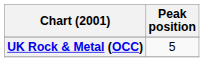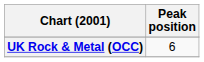 <table class="wikitable sortable plainrowheaders" style="text-align:center">
 <tr>
 <th>Chart (2001)</th>
 <th>Peak<br>position</th>
 </tr>
 <tr>
 </tr>
 <tr>
 <th scope="row"><a href='#'>UK Rock & Metal</a> (<a href='#'>OCC</a>)</th>
-<td>5</td>
+<td>6</td>
 </tr>
 <tr>
 </tr>
 </table>
